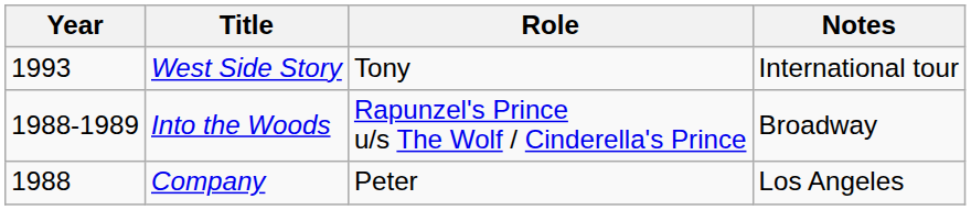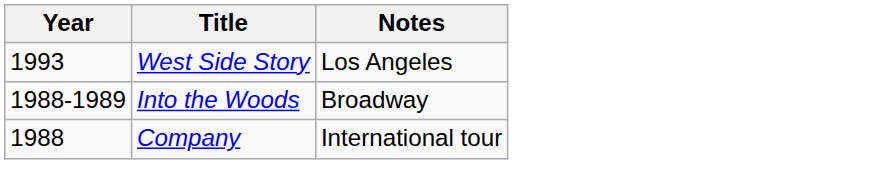 <table class="wikitable sortable" style="font-size:100%;">
 <tr>
 <th>Year</th>
 <th>Title</th>
-<th>Role</th>
 <th class="unsortable">Notes</th>
 </tr>
 <tr>
 <td>1993</td>
 <td><em><a href='#'>West Side Story</a></em></td>
-<td>Tony</td>
-<td>International tour</td>
+<td>Los Angeles</td>
 </tr>
 <tr>
 <td>1988-1989</td>
 <td><em><a href='#'>Into the Woods</a></em></td>
-<td><a href='#'>Rapunzel's Prince</a><br>u/s <a href='#'>The Wolf</a> / <a href='#'>Cinderella's Prince</a></td>
 <td>Broadway</td>
 </tr>
 <tr>
 <td>1988</td>
 <td><em><a href='#'>Company</a></em></td>
-<td>Peter</td>
-<td>Los Angeles</td>
+<td>International tour</td>
 </tr>
 </table>
